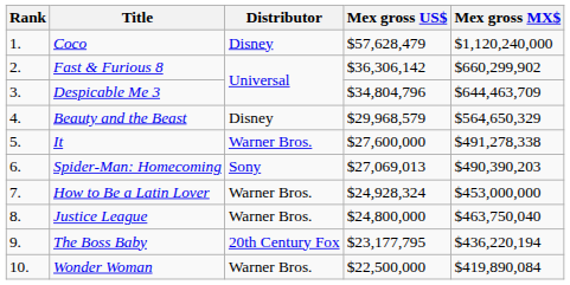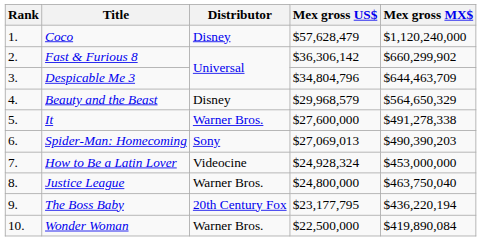 <table class="wikitable sortable" style="margin:auto; margin:auto;">
 <tr>
 <th>Rank</th>
 <th>Title</th>
 <th>Distributor</th>
 <th>Mex gross <a href='#'>US$</a></th>
 <th>Mex gross <a href='#'>MX$</a></th>
 </tr>
 <tr>
 <td>1.</td>
 <td><em><a href='#'>Coco</a></em></td>
 <td><a href='#'>Disney</a></td>
 <td>$57,628,479</td>
 <td>$1,120,240,000</td>
 </tr>
 <tr>
 <td>2.</td>
 <td><em><a href='#'>Fast & Furious 8</a></em></td>
 <td rowspan="2"><a href='#'>Universal</a></td>
 <td>$36,306,142</td>
 <td>$660,299,902</td>
 </tr>
 <tr>
 <td>3.</td>
 <td><em><a href='#'>Despicable Me 3</a></em></td>
 <td>$34,804,796</td>
 <td>$644,463,709</td>
 </tr>
 <tr>
 <td>4.</td>
 <td><em><a href='#'>Beauty and the Beast</a></em></td>
 <td>Disney</td>
 <td>$29,968,579</td>
 <td>$564,650,329</td>
 </tr>
 <tr>
 <td>5.</td>
 <td><em><a href='#'>It</a></em></td>
 <td><a href='#'>Warner Bros.</a></td>
 <td>$27,600,000</td>
 <td>$491,278,338</td>
 </tr>
 <tr>
 <td>6.</td>
 <td><em><a href='#'>Spider-Man: Homecoming</a></em></td>
 <td><a href='#'>Sony</a></td>
 <td>$27,069,013</td>
 <td>$490,390,203</td>
 </tr>
 <tr>
 <td>7.</td>
 <td><em><a href='#'>How to Be a Latin Lover</a></em></td>
-<td>Warner Bros.</td>
+<td>Videocine</td>
 <td>$24,928,324</td>
 <td>$453,000,000</td>
 </tr>
 <tr>
 <td>8.</td>
 <td><em><a href='#'>Justice League</a></em></td>
 <td>Warner Bros.</td>
 <td>$24,800,000</td>
 <td>$463,750,040</td>
 </tr>
 <tr>
 <td>9.</td>
 <td><em><a href='#'>The Boss Baby</a></em></td>
 <td><a href='#'>20th Century Fox</a></td>
 <td>$23,177,795</td>
 <td>$436,220,194</td>
 </tr>
 <tr>
 <td>10.</td>
 <td><em><a href='#'>Wonder Woman</a></em></td>
 <td>Warner Bros.</td>
 <td>$22,500,000</td>
 <td>$419,890,084</td>
 </tr>
 </table>
